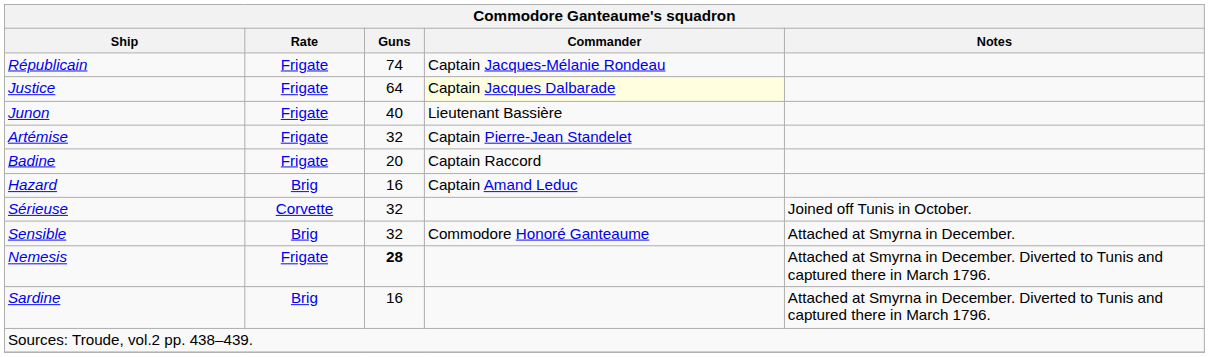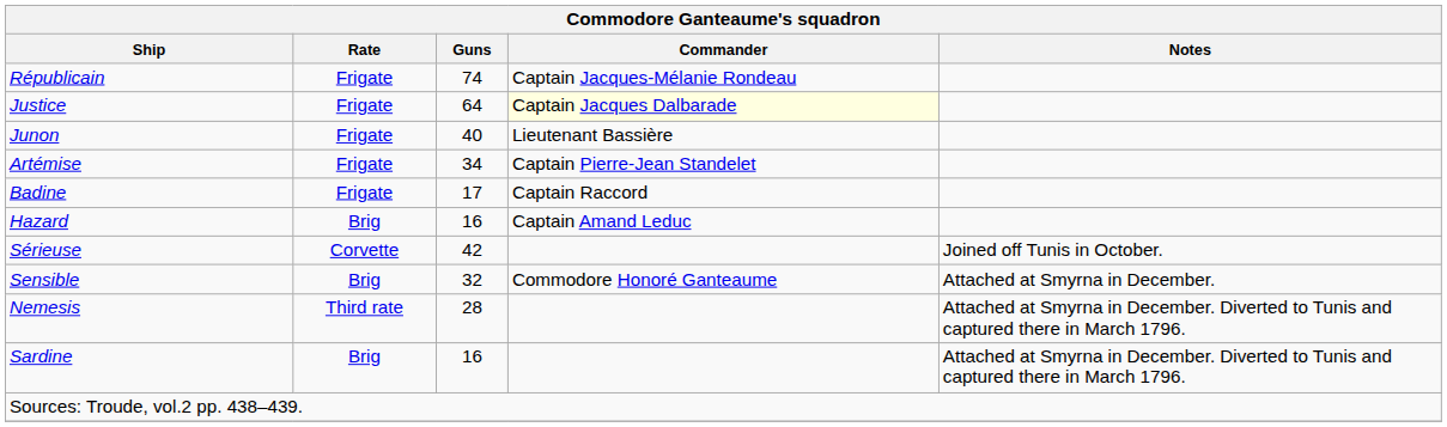 <table class="wikitable" width=100%>
 <tr valign="top">
 <th colspan="11" bgcolor="white">Commodore Ganteaume's squadron</th>
 </tr>
 <tr valign="top"|- valign="top">
 <th width=20%; align= center><small> Ship </small></th>
 <th width=10%; align= center><small> Rate </small></th>
 <th width=5%; align= center><small> Guns </small></th>
 <th width=30%; align= center><small> Commander </small></th>
 <th width=35%; align= center><small>Notes</small></th>
 </tr>
 <tr valign="top">
 <td align= left><a href='#'><em>Républicain</em></a></td>
 <td align= center><a href='#'>Frigate</a></td>
 <td align= center>74</td>
 <td align= left>Captain <a href='#'>Jacques-Mélanie Rondeau</a></td>
 <td align= left></td>
 </tr>
 <tr valign="top">
 <td align= left><a href='#'><em>Justice</em></a></td>
 <td align= center><a href='#'>Frigate</a></td>
 <td align= center>64</td>
 <td align= left style="background: lightyellow;">Captain <a href='#'>Jacques Dalbarade</a></td>
 <td align= left></td>
 </tr>
 <tr style="vertical-align:top;">
 <td align= left><a href='#'><em>Junon</em></a></td>
 <td align= center><a href='#'>Frigate</a></td>
 <td align= center>40</td>
 <td align= left>Lieutenant Bassière</td>
 <td align= left></td>
 </tr>
 <tr style="vertical-align:top;">
 <td align= left><a href='#'><em>Artémise</em></a></td>
 <td align= center><a href='#'>Frigate</a></td>
-<td align= center>32</td>
+<td align= center>34</td>
 <td align= left>Captain <a href='#'>Pierre-Jean Standelet</a></td>
 <td align= left></td>
 </tr>
 <tr style="vertical-align:top;">
 <td align= left><a href='#'><em>Badine</em></a></td>
 <td align= center><a href='#'>Frigate</a></td>
-<td align= center>20</td>
+<td align= center>17</td>
 <td align= left>Captain Raccord</td>
 <td align= left></td>
 </tr>
 <tr style="vertical-align:top;">
 <td align= left><a href='#'><em>Hazard</em></a></td>
 <td align= center><a href='#'>Brig</a></td>
 <td align= center>16</td>
 <td align= left>Captain <a href='#'>Amand Leduc</a></td>
 <td align= left></td>
 </tr>
 <tr style="vertical-align:top;">
 <td align= left><em><a href='#'>Sérieuse</a></em></td>
 <td align= center><a href='#'>Corvette</a></td>
-<td align= center>32</td>
+<td align= center>42</td>
 <td align= left></td>
 <td align= left>Joined off Tunis in October.</td>
 </tr>
 <tr style="vertical-align:top;">
 <td align= left><a href='#'><em>Sensible</em></a></td>
 <td align= center><a href='#'>Brig</a></td>
 <td align= center>32</td>
 <td align= left>Commodore <a href='#'>Honoré Ganteaume</a></td>
 <td align= left>Attached at Smyrna in December.</td>
 </tr>
 <tr style="vertical-align:top;">
 <td align= left><a href='#'><em>Nemesis</em></a></td>
-<td align= center><a href='#'>Frigate</a></td>
-<td align= center><strong>28</strong></td>
+<td align= center><a href='#'>Third rate</a></td>
+<td align= center>28</td>
 <td align= left></td>
 <td align= left>Attached at Smyrna in December. Diverted to Tunis and captured there in March 1796.</td>
 </tr>
 <tr style="vertical-align:top;">
 <td align= left><a href='#'><em>Sardine</em></a></td>
 <td align= center><a href='#'>Brig</a></td>
 <td align= center>16</td>
 <td align= left></td>
 <td align= left>Attached at Smyrna in December. Diverted to Tunis and captured there in March 1796.</td>
 </tr>
 <tr style="vertical-align:top;">
 <td colspan="11" align="left">Sources: Troude, vol.2  pp. 438–439.</td>
 </tr>
 <tr>
 </tr>
 </table>
